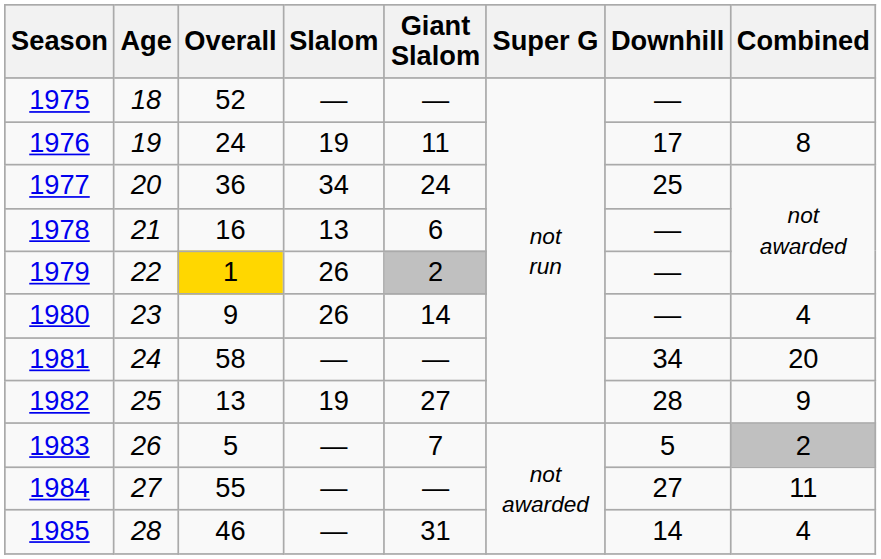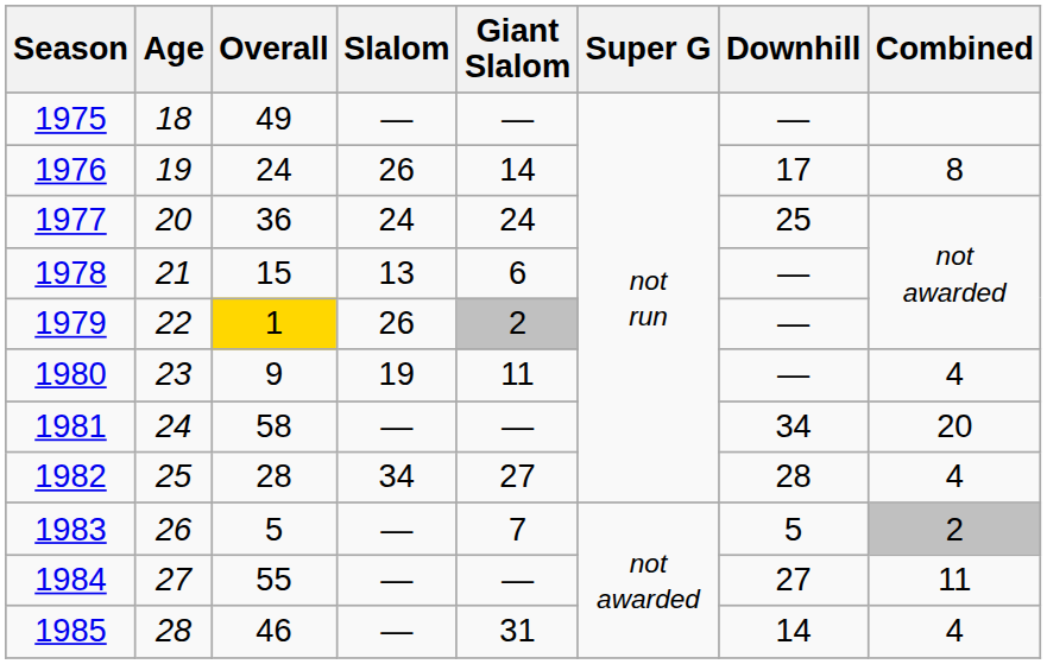 <table class=wikitable style="text-align:center">
 <tr>
 <th>Season</th>
 <th>Age</th>
 <th>Overall</th>
 <th>Slalom</th>
 <th>Giant<br>Slalom</th>
 <th>Super G</th>
 <th>Downhill</th>
 <th>Combined</th>
 </tr>
 <tr>
 <td><a href='#'>1975</a></td>
 <td><em>18</em></td>
-<td>52</td>
+<td>49</td>
 <td>—</td>
 <td>—</td>
 <td rowspan=8><small><em>not<br>run</em> </small></td>
 <td>—</td>
 <td></td>
 </tr>
 <tr>
 <td><a href='#'>1976</a></td>
 <td><em>19</em></td>
 <td>24</td>
-<td>19</td>
-<td>11</td>
+<td>26</td>
+<td>14</td>
 <td>17</td>
 <td>8</td>
 </tr>
 <tr>
 <td><a href='#'>1977</a></td>
 <td><em>20</em></td>
 <td>36</td>
-<td>34</td>
+<td>24</td>
 <td>24</td>
 <td>25</td>
 <td rowspan=3><small><em>not<br>awarded</em> </small></td>
 </tr>
 <tr>
 <td><a href='#'>1978</a></td>
 <td><em>21</em></td>
-<td>16</td>
+<td>15</td>
 <td>13</td>
 <td>6</td>
 <td>—</td>
 </tr>
 <tr>
 <td><a href='#'>1979</a></td>
 <td><em>22</em></td>
 <td bgcolor="gold">1</td>
 <td>26</td>
 <td bgcolor="silver">2</td>
 <td>—</td>
 </tr>
 <tr>
 <td><a href='#'>1980</a></td>
 <td><em>23</em></td>
 <td>9</td>
-<td>26</td>
-<td>14</td>
+<td>19</td>
+<td>11</td>
 <td>—</td>
 <td>4</td>
 </tr>
 <tr>
 <td><a href='#'>1981</a></td>
 <td><em>24</em></td>
 <td>58</td>
 <td>—</td>
 <td>—</td>
 <td>34</td>
 <td>20</td>
 </tr>
 <tr>
 <td><a href='#'>1982</a></td>
 <td><em>25</em></td>
-<td>13</td>
-<td>19</td>
+<td>28</td>
+<td>34</td>
 <td>27</td>
 <td>28</td>
-<td>9</td>
+<td>4</td>
 </tr>
 <tr>
 <td><a href='#'>1983</a></td>
 <td><em>26</em></td>
 <td>5</td>
 <td>—</td>
 <td>7</td>
 <td rowspan=3><small><em>not<br>awarded</em> </small></td>
 <td>5</td>
 <td bgcolor="silver">2</td>
 </tr>
 <tr>
 <td><a href='#'>1984</a></td>
 <td><em>27</em></td>
 <td>55</td>
 <td>—</td>
 <td>—</td>
 <td>27</td>
 <td>11</td>
 </tr>
 <tr>
 <td><a href='#'>1985</a></td>
 <td><em>28</em></td>
 <td>46</td>
 <td>—</td>
 <td>31</td>
 <td>14</td>
 <td>4</td>
 </tr>
 </table>
